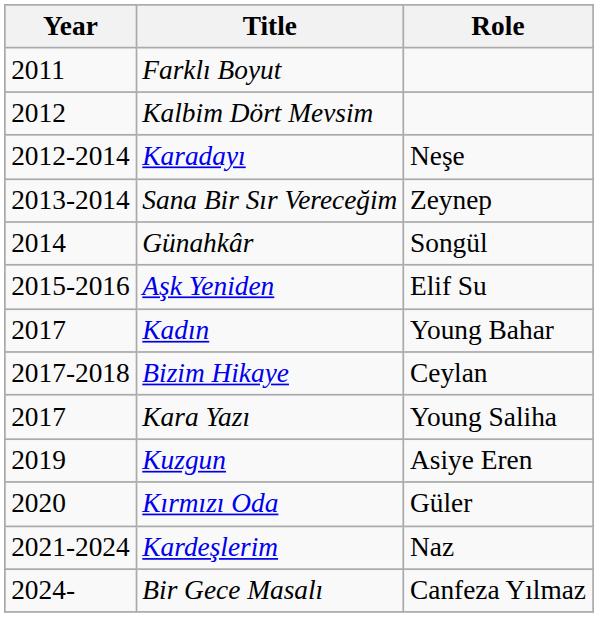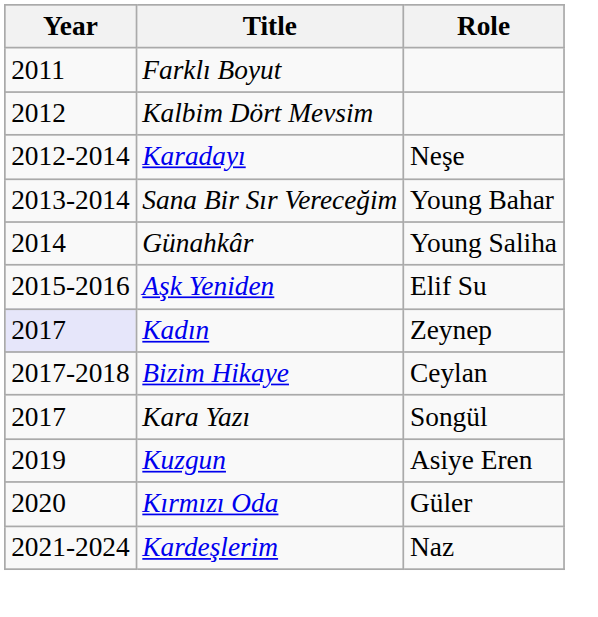 <table class="wikitable">
 <tr>
 <th>Year</th>
 <th>Title</th>
 <th>Role</th>
 </tr>
 <tr>
 <td>2011</td>
 <td><em>Farklı Boyut</em></td>
 <td></td>
 </tr>
 <tr>
 <td>2012</td>
 <td><em>Kalbim Dört Mevsim</em></td>
 <td></td>
 </tr>
 <tr>
 <td>2012-2014</td>
 <td><em><a href='#'>Karadayı</a></em></td>
 <td>Neşe</td>
 </tr>
 <tr>
 <td>2013-2014</td>
 <td><em>Sana Bir Sır Vereceğim</em></td>
-<td>Zeynep</td>
+<td>Young Bahar</td>
 </tr>
 <tr>
 <td>2014</td>
 <td><em>Günahkâr</em></td>
-<td>Songül</td>
+<td>Young Saliha</td>
 </tr>
 <tr>
 <td>2015-2016</td>
 <td><em><a href='#'>Aşk Yeniden</a></em></td>
 <td>Elif Su</td>
 </tr>
 <tr>
-<td>2017</td>
+<td style="background: lavender;">2017</td>
 <td><em><a href='#'>Kadın</a></em></td>
-<td>Young Bahar</td>
+<td>Zeynep</td>
 </tr>
 <tr>
 <td>2017-2018</td>
 <td><em><a href='#'>Bizim Hikaye</a></em></td>
 <td>Ceylan</td>
 </tr>
 <tr>
 <td>2017</td>
 <td><em>Kara Yazı</em></td>
-<td>Young Saliha</td>
+<td>Songül</td>
 </tr>
 <tr>
 <td>2019</td>
 <td><em><a href='#'>Kuzgun</a></em></td>
 <td>Asiye Eren</td>
 </tr>
 <tr>
 <td>2020</td>
 <td><em><a href='#'>Kırmızı Oda</a></em></td>
 <td>Güler</td>
 </tr>
 <tr>
 <td>2021-2024</td>
 <td><em><a href='#'>Kardeşlerim</a></em></td>
 <td>Naz</td>
 </tr>
-<tr>
-<td>2024-</td>
-<td><em>Bir Gece Masalı</em></td>
-<td>Canfeza Yılmaz</td>
-</tr>
 </table>
